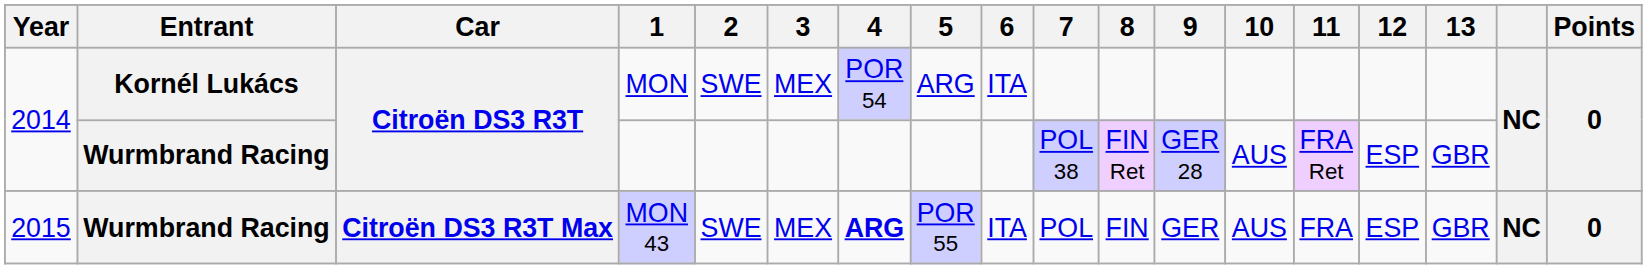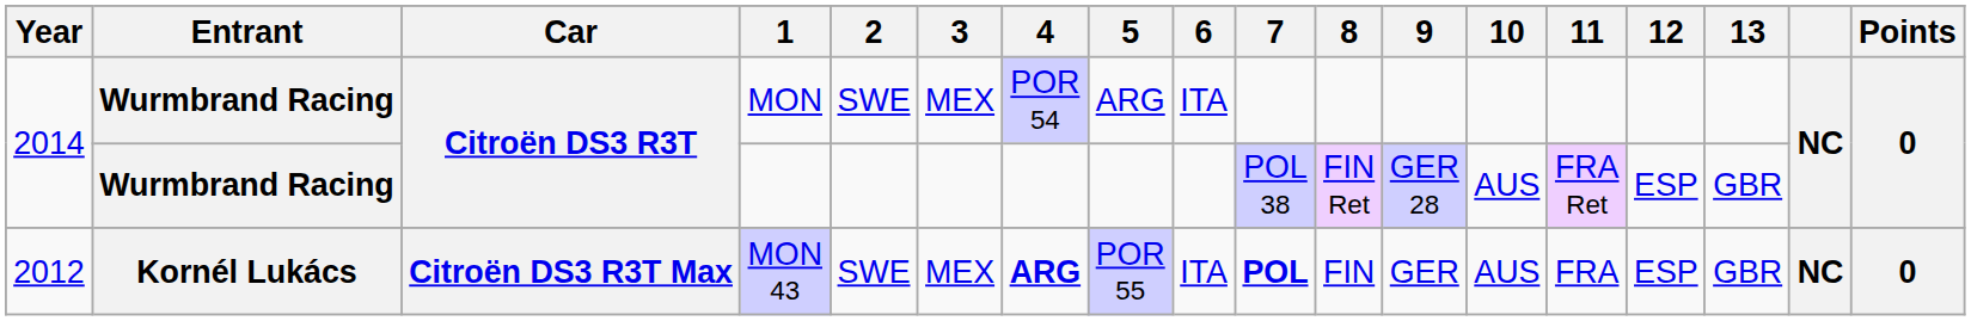 <table class="wikitable" style="text-align:center; font-size:90%">
 <tr>
 <th>Year</th>
 <th>Entrant</th>
 <th>Car</th>
 <th>1</th>
 <th>2</th>
 <th>3</th>
 <th>4</th>
 <th>5</th>
 <th>6</th>
 <th>7</th>
 <th>8</th>
 <th>9</th>
 <th>10</th>
 <th>11</th>
 <th>12</th>
 <th>13</th>
 <th></th>
 <th>Points</th>
 </tr>
 <tr>
 <td rowspan=2><a href='#'>2014</a></td>
-<th>Kornél Lukács</th>
+<th>Wurmbrand Racing</th>
 <th rowspan=2><a href='#'>Citroën DS3 R3T</a></th>
 <td><a href='#'>MON</a></td>
 <td><a href='#'>SWE</a></td>
 <td><a href='#'>MEX</a></td>
 <td style="background:#CFCFFF;"><a href='#'>POR</a><br><small>54</small></td>
 <td><a href='#'>ARG</a></td>
 <td><a href='#'>ITA</a></td>
 <td></td>
 <td></td>
 <td></td>
 <td></td>
 <td></td>
 <td></td>
 <td></td>
 <th rowspan=2>NC</th>
 <th rowspan=2>0</th>
 </tr>
 <tr>
 <th>Wurmbrand Racing</th>
 <td></td>
 <td></td>
 <td></td>
 <td></td>
 <td></td>
 <td></td>
 <td style="background:#CFCFFF;"><a href='#'>POL</a><br><small>38</small></td>
 <td style="background:#EFCFFF;"><a href='#'>FIN</a><br><small>Ret</small></td>
 <td style="background:#CFCFFF;"><a href='#'>GER</a><br><small>28</small></td>
 <td><a href='#'>AUS</a></td>
 <td style="background:#EFCFFF;"><a href='#'>FRA</a><br><small>Ret</small></td>
 <td><a href='#'>ESP</a></td>
 <td><a href='#'>GBR</a></td>
 </tr>
 <tr>
-<td><a href='#'>2015</a></td>
-<th>Wurmbrand Racing</th>
+<td><a href='#'>2012</a></td>
+<th>Kornél Lukács</th>
 <th><a href='#'>Citroën DS3 R3T Max</a></th>
 <td style="background:#CFCFFF;"><a href='#'>MON</a><br><small>43</small></td>
 <td><a href='#'>SWE</a></td>
 <td><a href='#'>MEX</a></td>
 <td><strong><a href='#'>ARG</a></strong></td>
 <td style="background:#CFCFFF;"><a href='#'>POR</a><br><small>55</small></td>
 <td><a href='#'>ITA</a></td>
-<td><a href='#'>POL</a></td>
+<td><strong><a href='#'>POL</a></strong></td>
 <td><a href='#'>FIN</a></td>
 <td><a href='#'>GER</a></td>
 <td><a href='#'>AUS</a></td>
 <td><a href='#'>FRA</a></td>
 <td><a href='#'>ESP</a></td>
 <td><a href='#'>GBR</a></td>
 <th>NC</th>
 <th>0</th>
 </tr>
 </table>
